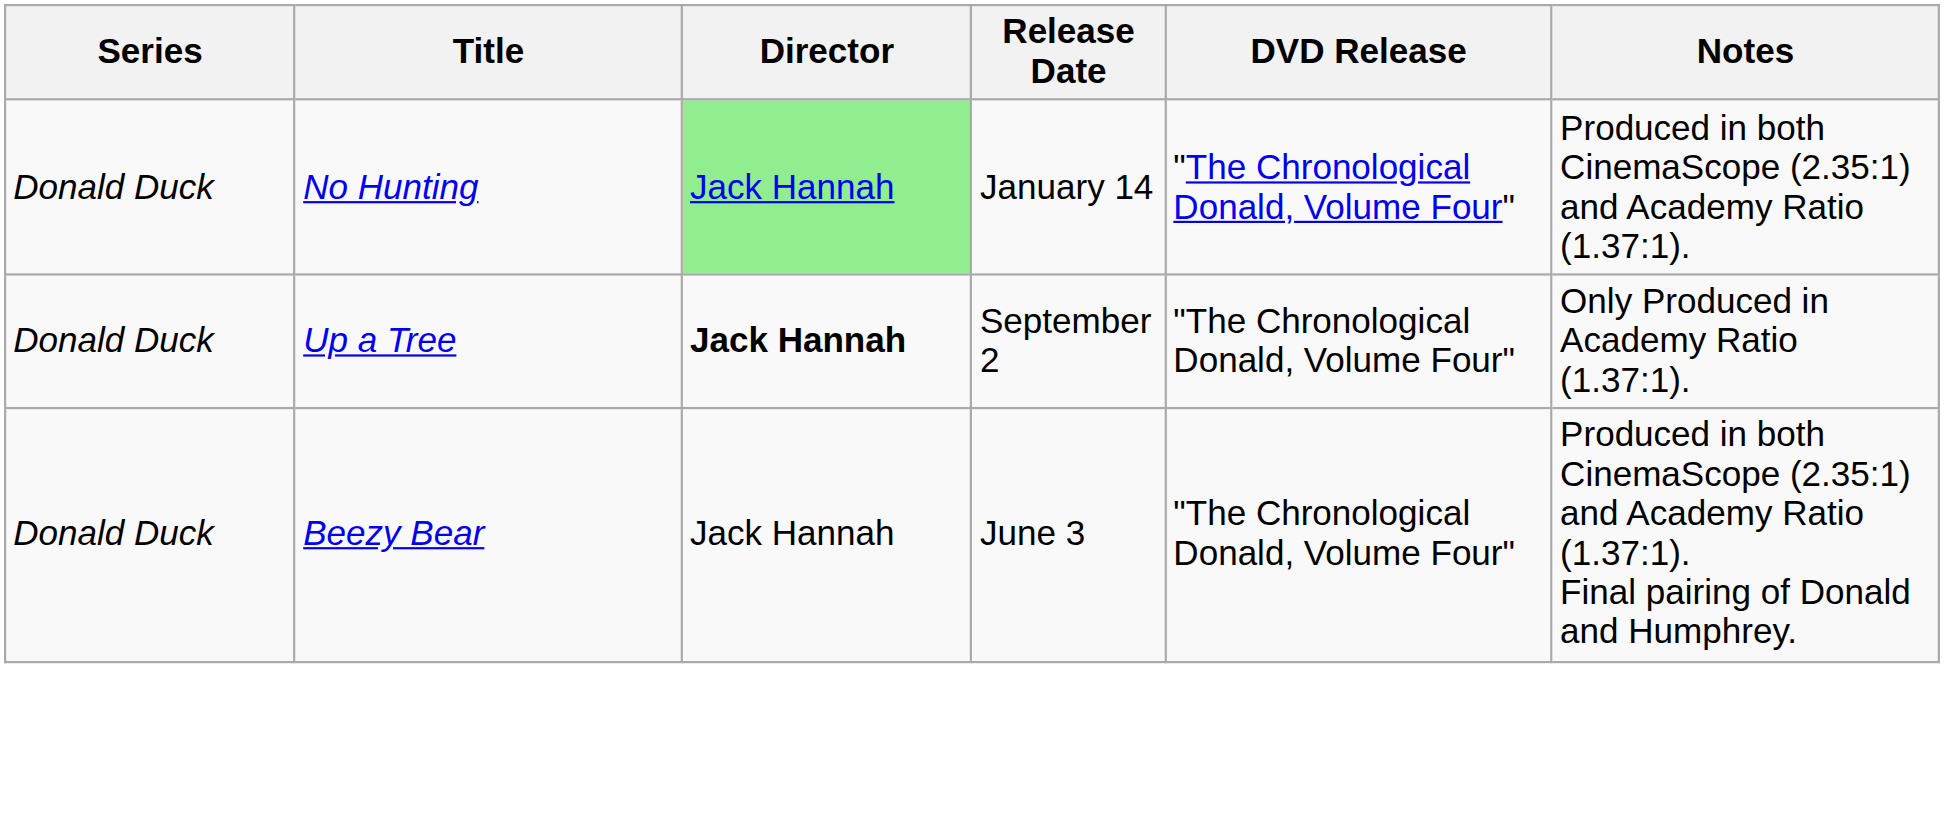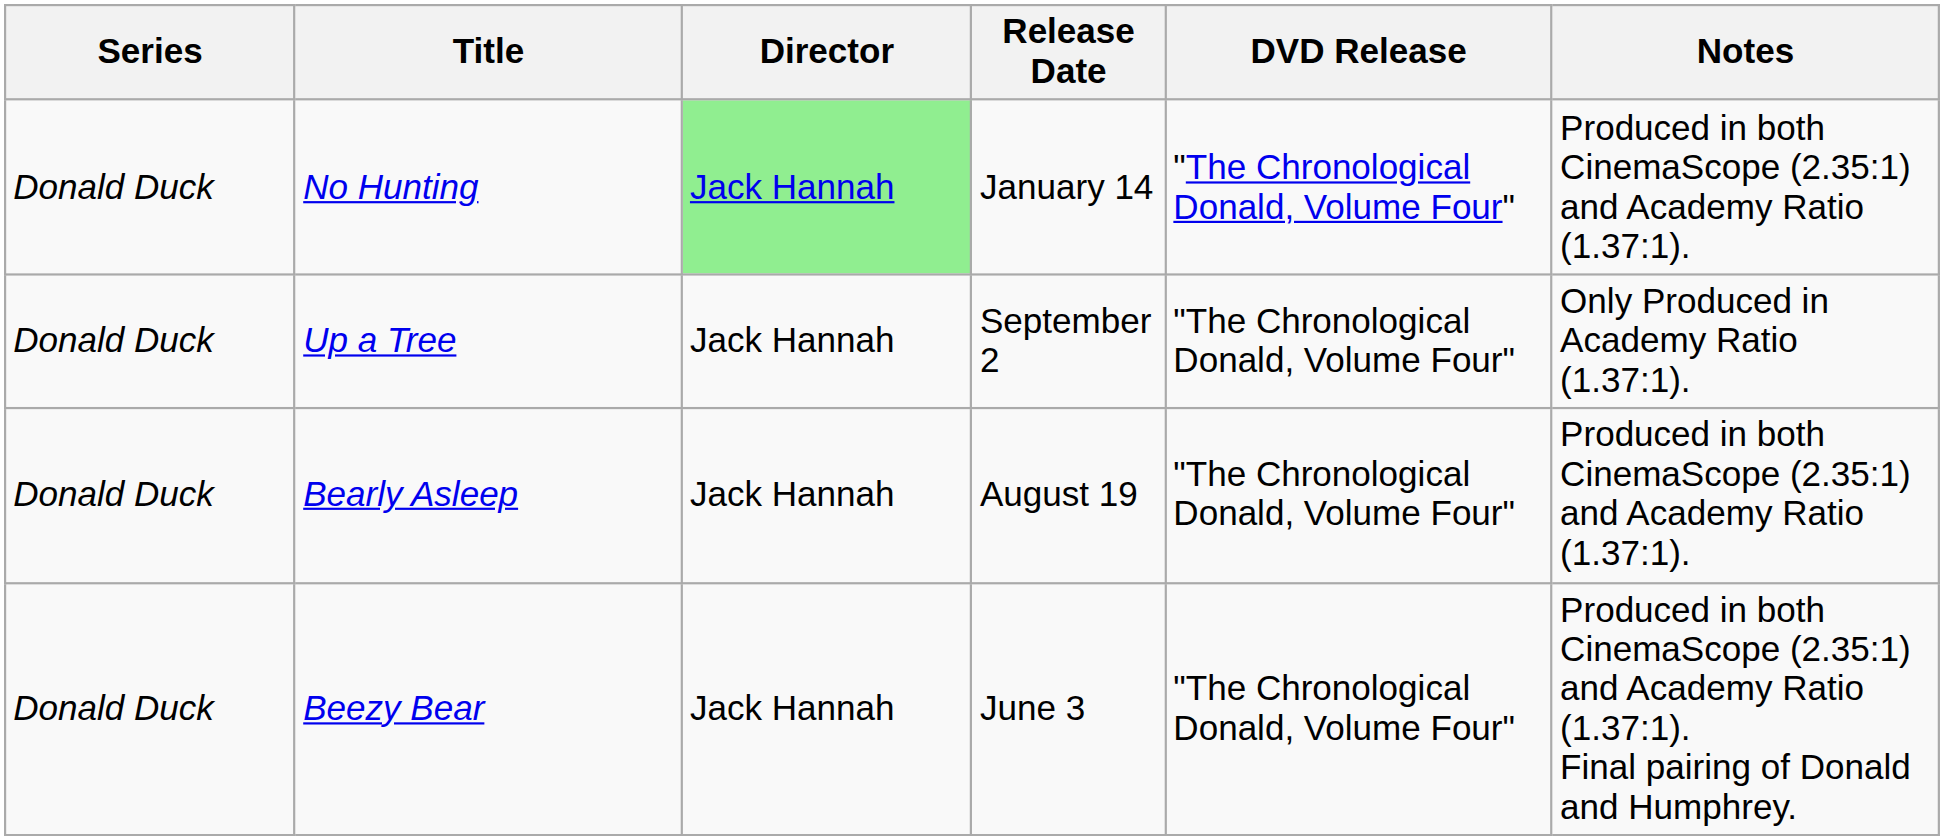 <table class="wikitable" style="width:100%;">
 <tr>
 <th style="width:15%;">Series</th>
 <th style="width:20%;">Title</th>
 <th style="width:15%;">Director</th>
 <th style="width:10%;">Release Date</th>
 <th style="width:20%;">DVD Release</th>
 <th style="width:20%;">Notes</th>
 </tr>
 <tr>
 <td><em>Donald Duck</em></td>
 <td><em><a href='#'>No Hunting</a></em> </td>
 <td style="background: lightgreen;"><a href='#'>Jack Hannah</a></td>
 <td>January 14</td>
 <td>"<a href='#'>The Chronological Donald, Volume Four</a>"</td>
 <td>Produced in both CinemaScope (2.35:1)  and Academy Ratio (1.37:1).</td>
 </tr>
 <tr>
 <td><em>Donald Duck</em></td>
 <td><em><a href='#'>Up a Tree</a></em></td>
-<td><strong>Jack Hannah</strong></td>
+<td>Jack Hannah</td>
 <td>September 2</td>
 <td>"The Chronological Donald, Volume Four"</td>
 <td>Only Produced in Academy Ratio (1.37:1).</td>
+</tr>
+<tr>
+<td><em>Donald Duck</em></td>
+<td><em><a href='#'>Bearly Asleep</a></em></td>
+<td>Jack Hannah</td>
+<td>August 19</td>
+<td>"The Chronological Donald, Volume Four"</td>
+<td>Produced in both CinemaScope (2.35:1)  and Academy Ratio (1.37:1).</td>
 </tr>
 <tr>
 <td><em>Donald Duck</em></td>
 <td><em><a href='#'>Beezy Bear</a></em></td>
 <td>Jack Hannah</td>
 <td>June 3</td>
 <td>"The Chronological Donald, Volume Four"</td>
 <td>Produced in both CinemaScope (2.35:1)  and Academy Ratio (1.37:1).<br>Final pairing of Donald and Humphrey.</td>
 </tr>
 </table>
